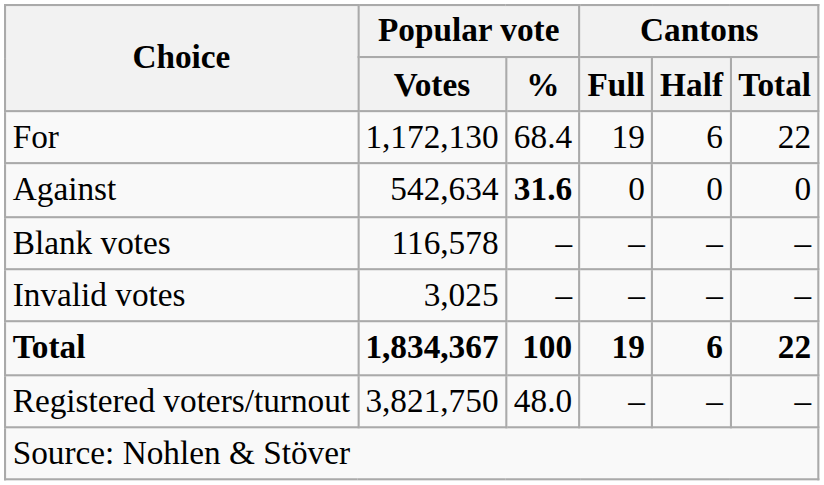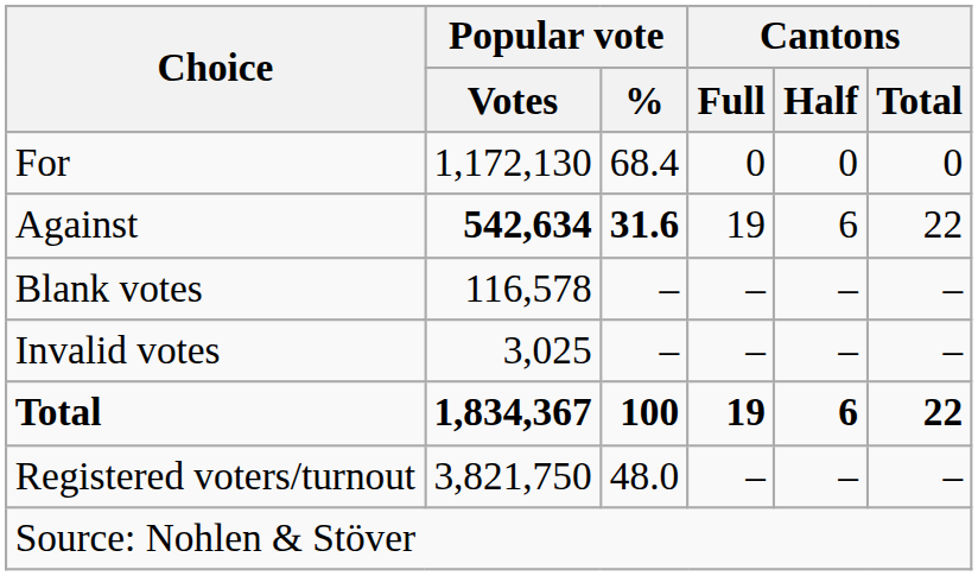 <table class=wikitable style=text-align:right>
 <tr>
 <th rowspan=2>Choice</th>
 <th colspan=2>Popular vote</th>
 <th colspan=3>Cantons</th>
 </tr>
 <tr>
 <th>Votes</th>
 <th>%</th>
 <th>Full</th>
 <th>Half</th>
 <th>Total</th>
 </tr>
 <tr>
 <td align=left>For</td>
 <td>1,172,130</td>
 <td>68.4</td>
+<td>0</td>
+<td>0</td>
+<td>0</td>
+</tr>
+<tr>
+<td align=left>Against</td>
+<td><strong>542,634</strong></td>
+<td><strong>31.6</strong></td>
 <td>19</td>
 <td>6</td>
 <td>22</td>
-</tr>
-<tr>
-<td align=left>Against</td>
-<td>542,634</td>
-<td><strong>31.6</strong></td>
-<td>0</td>
-<td>0</td>
-<td>0</td>
 </tr>
 <tr>
 <td align=left>Blank votes</td>
 <td>116,578</td>
 <td>–</td>
 <td>–</td>
 <td>–</td>
 <td>–</td>
 </tr>
 <tr>
 <td align=left>Invalid votes</td>
 <td>3,025</td>
 <td>–</td>
 <td>–</td>
 <td>–</td>
 <td>–</td>
 </tr>
 <tr>
 <td align=left><strong>Total</strong></td>
 <td><strong>1,834,367</strong></td>
 <td><strong>100</strong></td>
 <td><strong>19</strong></td>
 <td><strong>6</strong></td>
 <td><strong>22</strong></td>
 </tr>
 <tr>
 <td align=left>Registered voters/turnout</td>
 <td>3,821,750</td>
 <td>48.0</td>
 <td>–</td>
 <td>–</td>
 <td>–</td>
 </tr>
 <tr>
 <td align=left colspan=11>Source: Nohlen & Stöver</td>
 </tr>
 </table>
